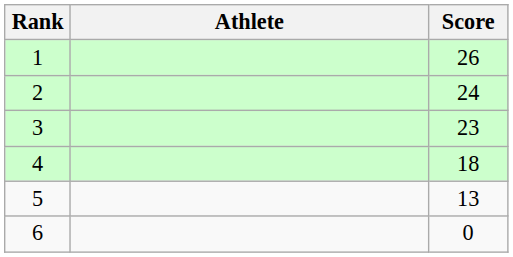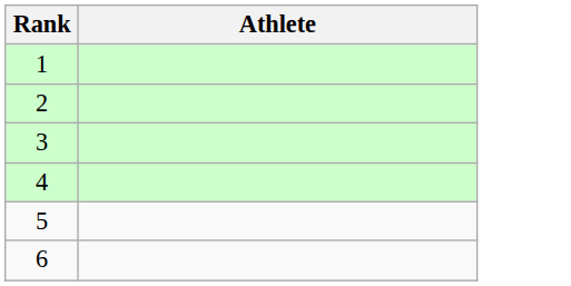 <table class=wikitable style="text-align:center;">
 <tr>
 <th width=40>Rank</th>
 <th width=250>Athlete</th>
-<th width=50>Score</th>
 </tr>
 <tr bgcolor="ccffcc">
 <td>1</td>
 <td align=left></td>
-<td>26</td>
 </tr>
 <tr bgcolor="ccffcc">
 <td>2</td>
 <td align=left></td>
-<td>24</td>
 </tr>
 <tr bgcolor="ccffcc">
 <td>3</td>
 <td align=left></td>
-<td>23</td>
 </tr>
 <tr bgcolor="ccffcc">
 <td>4</td>
 <td align=left></td>
-<td>18</td>
 </tr>
 <tr>
 <td>5</td>
 <td align=left></td>
-<td>13</td>
 </tr>
 <tr>
 <td>6</td>
 <td align=left></td>
-<td>0</td>
 </tr>
 </table>
